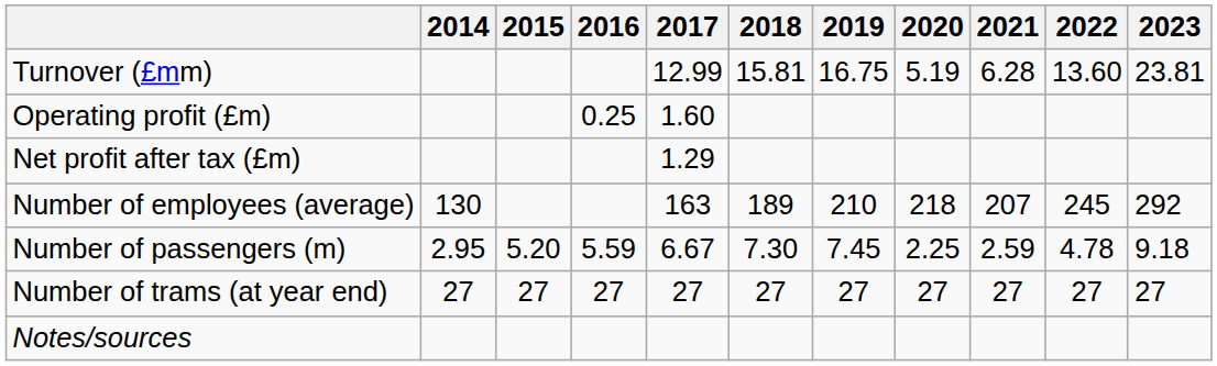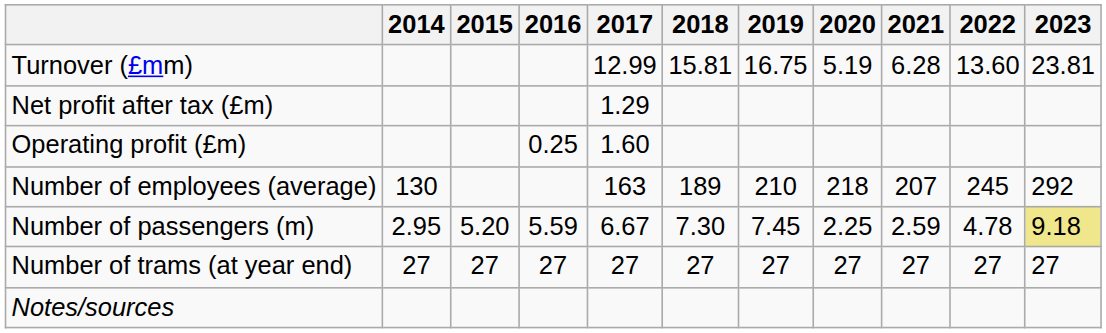 <table class="wikitable"  style="margin:1em auto;">
 <tr style="text-align:center;">
 <th></th>
 <th>2014</th>
 <th>2015</th>
 <th>2016</th>
 <th>2017</th>
 <th>2018</th>
 <th>2019</th>
 <th>2020</th>
 <th>2021</th>
 <th>2022</th>
 <th>2023</th>
 </tr>
 <tr>
 <td>Turnover (<a href='#'>£m</a>m)</td>
 <td align=center></td>
 <td align=center></td>
 <td align=center></td>
 <td align=center>12.99</td>
 <td align=center>15.81</td>
 <td align=center>16.75</td>
 <td align=center>5.19</td>
 <td align=center>6.28</td>
 <td align=center>13.60</td>
 <td>23.81</td>
 </tr>
 <tr>
-<td>Operating profit (£m)</td>
+<td>Net profit after tax (£m)</td>
 <td align=center></td>
 <td align=center></td>
-<td align=center>0.25</td>
-<td align=center>1.60</td>
+<td align=center></td>
+<td align=center>1.29</td>
 <td align=center></td>
 <td align=center></td>
 <td align=center></td>
 <td align=center></td>
 <td align=center></td>
 <td></td>
 </tr>
 <tr>
-<td>Net profit after tax (£m)</td>
+<td>Operating profit (£m)</td>
 <td align=center></td>
 <td align=center></td>
-<td align=center></td>
-<td align=center>1.29</td>
+<td align=center>0.25</td>
+<td align=center>1.60</td>
 <td align=center></td>
 <td align=center></td>
 <td align=center></td>
 <td align=center></td>
 <td align=center></td>
 <td></td>
 </tr>
 <tr>
 <td>Number of employees (average)</td>
 <td align=center>130</td>
 <td align=center></td>
 <td align=center></td>
 <td align=center>163</td>
 <td align=center>189</td>
 <td align=center>210</td>
 <td align=center>218</td>
 <td align=center>207</td>
 <td align=center>245</td>
 <td>292</td>
 </tr>
 <tr>
 <td>Number of passengers (m)</td>
 <td align=center>2.95</td>
 <td align=center>5.20</td>
 <td align=center>5.59</td>
 <td align=center>6.67</td>
 <td align=center>7.30</td>
 <td align=center>7.45</td>
 <td align=center>2.25</td>
 <td align=center>2.59</td>
 <td align=center>4.78</td>
-<td>9.18</td>
+<td style="background: khaki;">9.18</td>
 </tr>
 <tr>
 <td>Number of trams (at year end)</td>
 <td align=center>27</td>
 <td align=center>27</td>
 <td align=center>27</td>
 <td align=center>27</td>
 <td align=center>27</td>
 <td align=center>27</td>
 <td align=center>27</td>
 <td align=center>27</td>
 <td align=center>27</td>
 <td>27</td>
 </tr>
 <tr>
 <td><em>Notes/sources</em></td>
 <td align="center"><br></td>
 <td align="center"><br></td>
 <td align="center"></td>
 <td align="center"></td>
 <td align="center"></td>
 <td align=center></td>
 <td align=center></td>
 <td align=center></td>
 <td align=center></td>
 <td></td>
 </tr>
 </table>
